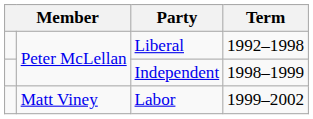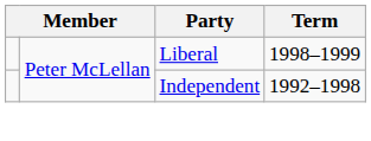 <table class="wikitable">
 <tr>
 <th colspan="2">Member</th>
 <th>Party</th>
 <th>Term</th>
 </tr>
 <tr>
 <td> </td>
 <td rowspan="2"><a href='#'>Peter McLellan</a></td>
 <td><a href='#'>Liberal</a></td>
-<td>1992–1998</td>
+<td>1998–1999</td>
 </tr>
 <tr>
 <td> </td>
 <td><a href='#'>Independent</a></td>
-<td>1998–1999</td>
-</tr>
-<tr>
-<td> </td>
-<td><a href='#'>Matt Viney</a></td>
-<td><a href='#'>Labor</a></td>
-<td>1999–2002</td>
+<td>1992–1998</td>
 </tr>
 </table>
